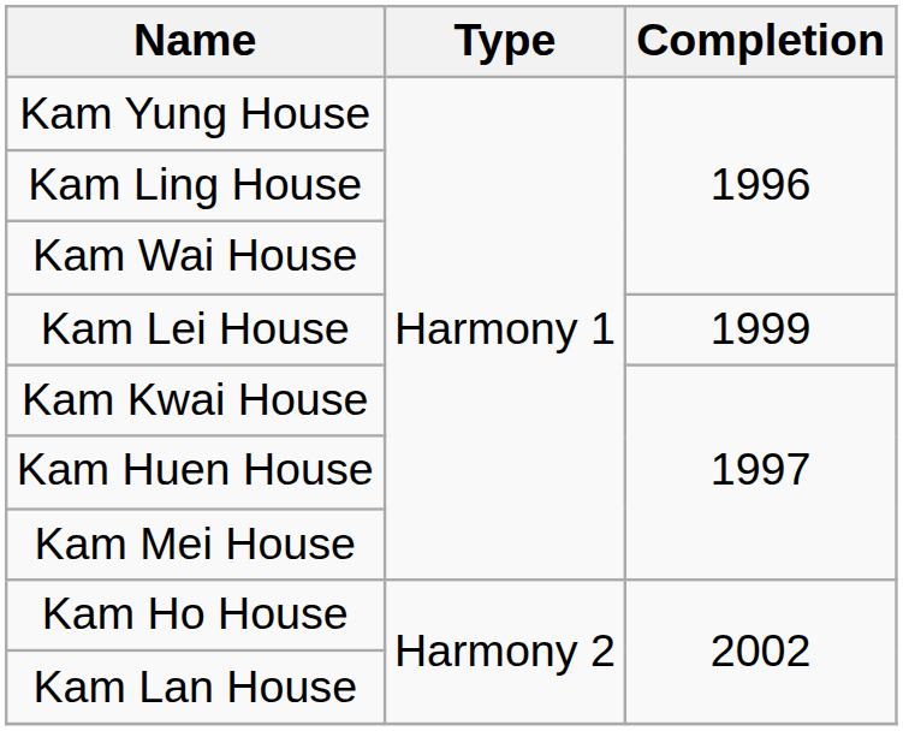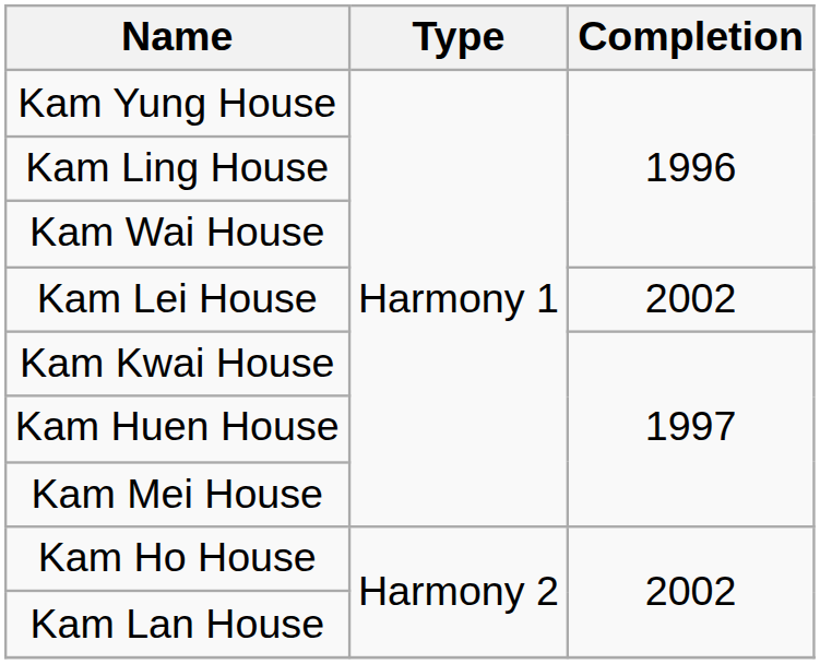 <table class="wikitable" style="text-align: center">
 <tr>
 <th>Name</th>
 <th>Type</th>
 <th>Completion</th>
 </tr>
 <tr>
 <td>Kam Yung House</td>
 <td rowspan="7">Harmony 1</td>
 <td rowspan="3">1996</td>
 </tr>
 <tr>
 <td>Kam Ling House</td>
 </tr>
 <tr>
 <td>Kam Wai House</td>
 </tr>
 <tr>
 <td>Kam Lei House</td>
-<td>1999</td>
+<td>2002</td>
 </tr>
 <tr>
 <td>Kam Kwai House</td>
 <td rowspan="3">1997</td>
 </tr>
 <tr>
 <td>Kam Huen House</td>
 </tr>
 <tr>
 <td>Kam Mei House</td>
 </tr>
 <tr>
 <td>Kam Ho House</td>
 <td rowspan="2">Harmony 2</td>
 <td rowspan="2">2002</td>
 </tr>
 <tr>
 <td>Kam Lan House</td>
 </tr>
 <tr>
 </tr>
 </table>
